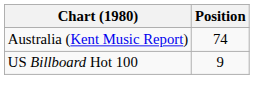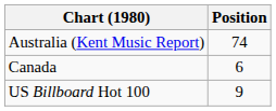 <table class="wikitable">
 <tr>
 <th>Chart (1980)</th>
 <th>Position</th>
 </tr>
 <tr>
 <td>Australia (<a href='#'>Kent Music Report</a>)</td>
 <td style="text-align:center;">74</td>
 </tr>
 <tr>
+<td>Canada</td>
+<td style="text-align:center;">6</td>
+</tr>
+<tr>
 <td>US <em>Billboard</em> Hot 100</td>
 <td style="text-align:center;">9</td>
 </tr>
 </table>
